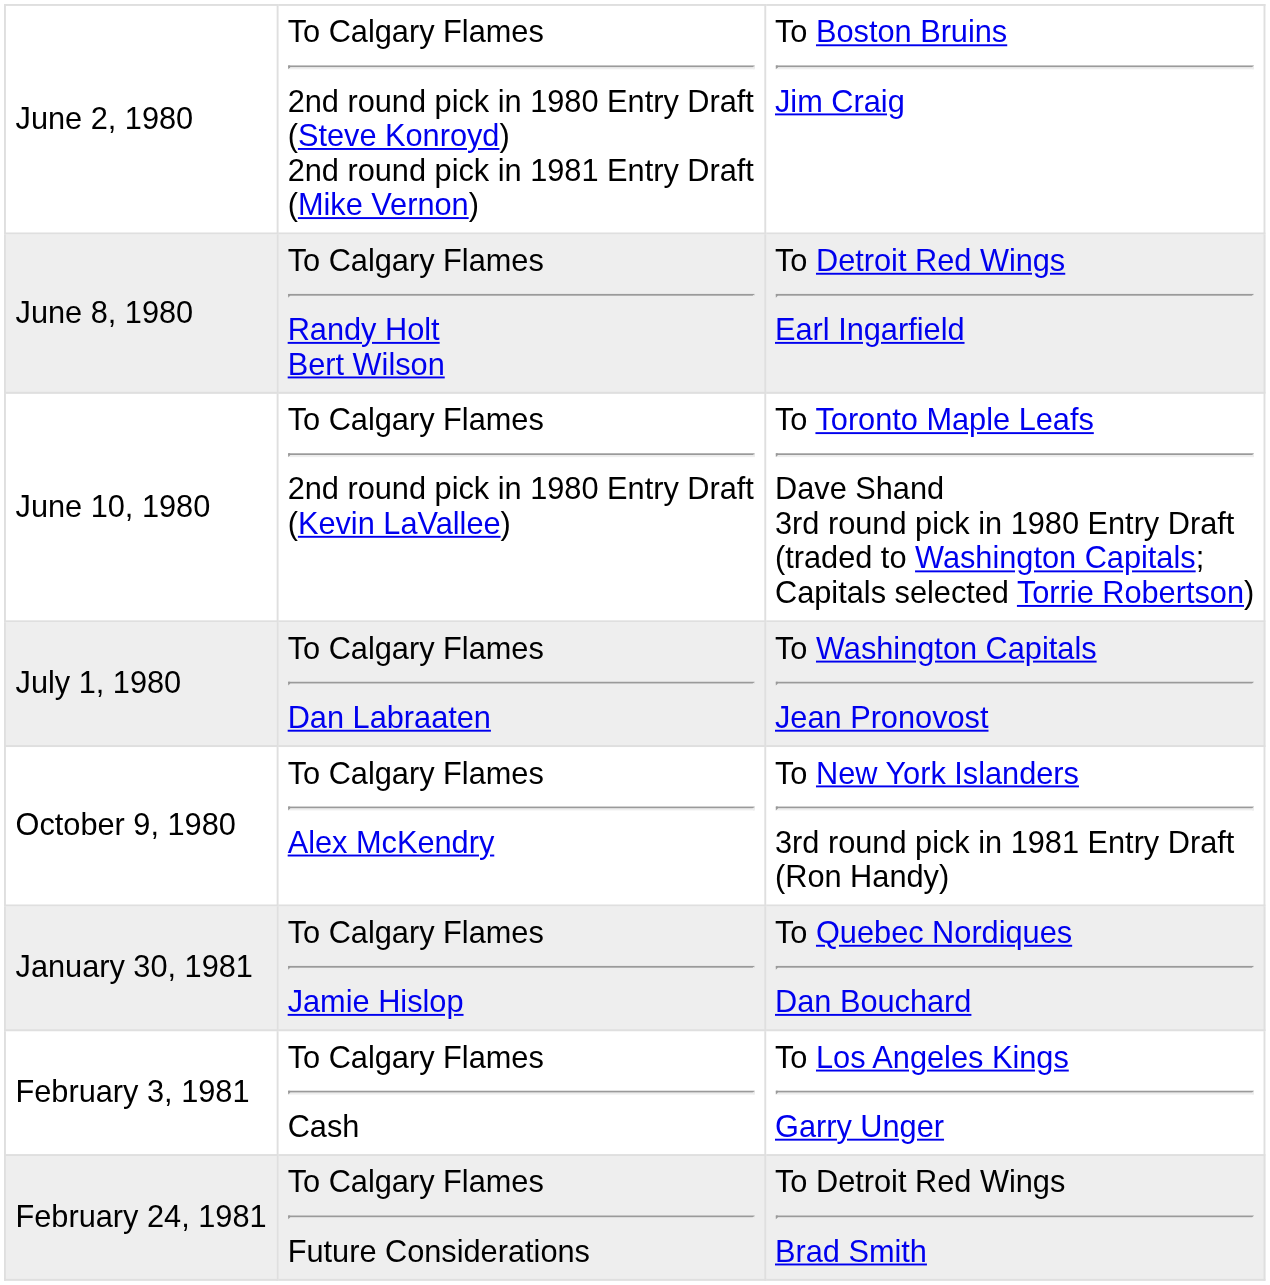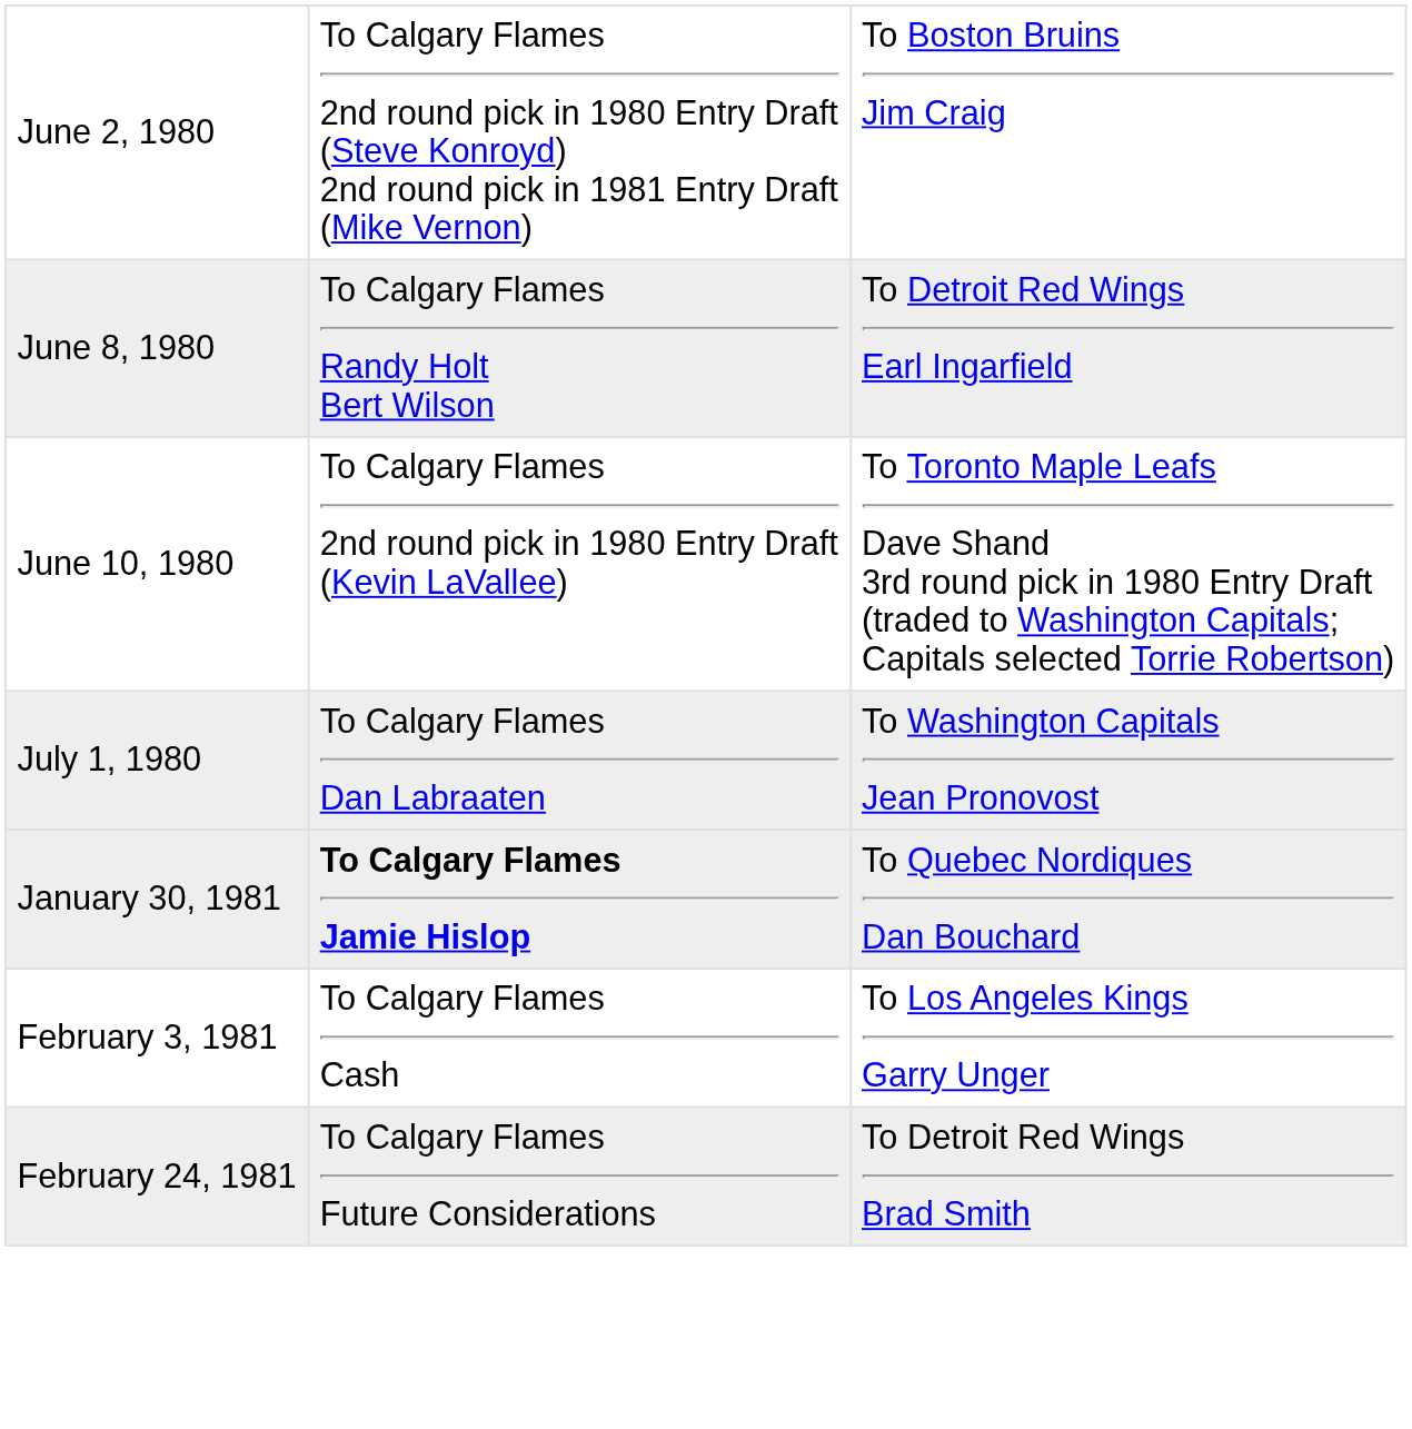 <table border=1 style="border-collapse:collapse" bordercolor="#DFDFDF"  cellpadding="5">
 <tr>
 <td>June 2, 1980</td>
 <td valign="top">To  Calgary Flames <hr>2nd round pick in 1980 Entry Draft<br>(<a href='#'>Steve Konroyd</a>)<br>2nd round pick in 1981 Entry Draft<br>(<a href='#'>Mike Vernon</a>)</td>
 <td valign="top">To  <a href='#'>Boston Bruins</a> <hr><a href='#'>Jim Craig</a></td>
 </tr>
 <tr bgcolor="#eeeeee">
 <td>June 8, 1980</td>
 <td valign="top">To  Calgary Flames <hr><a href='#'>Randy Holt</a><br><a href='#'>Bert Wilson</a></td>
 <td valign="top">To  <a href='#'>Detroit Red Wings</a> <hr><a href='#'>Earl Ingarfield</a></td>
 </tr>
 <tr>
 <td>June 10, 1980</td>
 <td valign="top">To  Calgary Flames <hr>2nd round pick in 1980 Entry Draft<br>(<a href='#'>Kevin LaVallee</a>)</td>
 <td valign="top">To  <a href='#'>Toronto Maple Leafs</a> <hr>Dave Shand<br>3rd round pick in 1980 Entry Draft<br>(traded to <a href='#'>Washington Capitals</a>;<br>Capitals selected <a href='#'>Torrie Robertson</a>)</td>
 </tr>
 <tr bgcolor="#eeeeee">
 <td>July 1, 1980</td>
 <td valign="top">To  Calgary Flames <hr><a href='#'>Dan Labraaten</a></td>
 <td valign="top">To  <a href='#'>Washington Capitals</a> <hr><a href='#'>Jean Pronovost</a></td>
 </tr>
-<tr>
-<td>October 9, 1980</td>
-<td valign="top">To  Calgary Flames <hr><a href='#'>Alex McKendry</a></td>
-<td valign="top">To  <a href='#'>New York Islanders</a> <hr>3rd round pick in 1981 Entry Draft<br>(Ron Handy)</td>
-</tr>
 <tr bgcolor="#eeeeee">
 <td>January 30, 1981</td>
-<td valign="top">To  Calgary Flames <hr><a href='#'>Jamie Hislop</a></td>
+<td valign="top"><strong>To  Calgary Flames <hr><a href='#'>Jamie Hislop</a></strong></td>
 <td valign="top">To  <a href='#'>Quebec Nordiques</a> <hr><a href='#'>Dan Bouchard</a></td>
 </tr>
 <tr>
 <td>February 3, 1981</td>
 <td valign="top">To  Calgary Flames <hr>Cash</td>
 <td valign="top">To  <a href='#'>Los Angeles Kings</a> <hr><a href='#'>Garry Unger</a></td>
 </tr>
 <tr bgcolor="#eeeeee">
 <td>February 24, 1981</td>
 <td valign="top">To  Calgary Flames <hr>Future Considerations</td>
 <td valign="top">To  Detroit Red Wings <hr><a href='#'>Brad Smith</a></td>
 </tr>
 </table>
